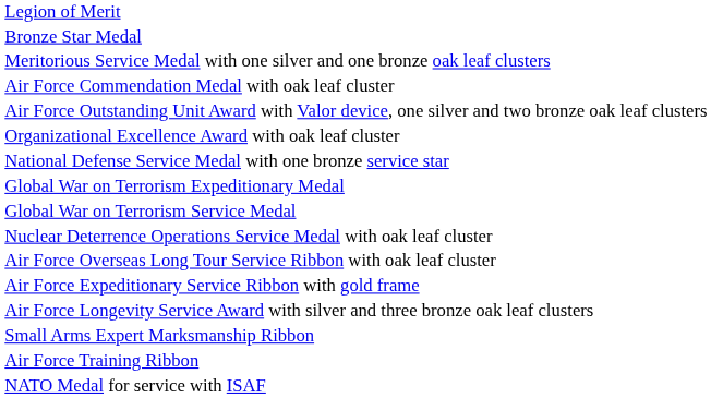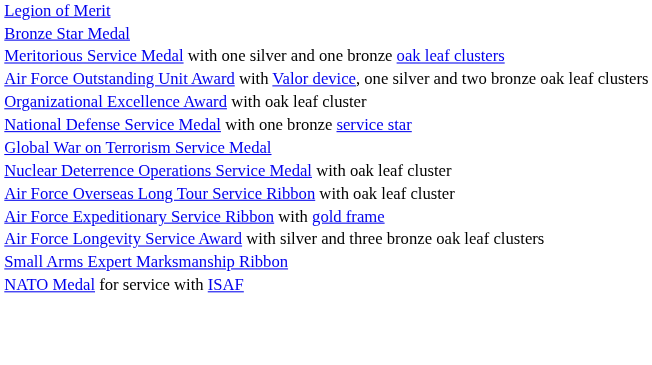 <table>
 <tr>
 <td></td>
 <td><a href='#'>Legion of Merit</a></td>
 </tr>
 <tr>
 <td></td>
 <td><a href='#'>Bronze Star Medal</a></td>
 </tr>
 <tr>
 <td><span></span><span></span></td>
 <td><a href='#'>Meritorious Service Medal</a> with one silver and one bronze <a href='#'>oak leaf clusters</a></td>
 </tr>
 <tr>
-<td></td>
-<td><a href='#'>Air Force Commendation Medal</a> with oak leaf cluster</td>
-</tr>
-<tr>
 <td><span></span><span></span><span></span><span></span></td>
 <td><a href='#'>Air Force Outstanding Unit Award</a> with <a href='#'>Valor device</a>, one silver and two bronze oak leaf clusters</td>
 </tr>
 <tr>
 <td></td>
 <td><a href='#'>Organizational Excellence Award</a> with oak leaf cluster</td>
 </tr>
 <tr>
 <td></td>
 <td><a href='#'>National Defense Service Medal</a> with one bronze <a href='#'>service star</a></td>
-</tr>
-<tr>
-<td></td>
-<td><a href='#'>Global War on Terrorism Expeditionary Medal</a></td>
 </tr>
 <tr>
 <td></td>
 <td><a href='#'>Global War on Terrorism Service Medal</a></td>
 </tr>
 <tr>
 <td></td>
 <td><a href='#'>Nuclear Deterrence Operations Service Medal</a> with oak leaf cluster</td>
 </tr>
 <tr>
 <td></td>
 <td><a href='#'>Air Force Overseas Long Tour Service Ribbon</a> with oak leaf cluster</td>
 </tr>
 <tr>
 <td></td>
 <td><a href='#'>Air Force Expeditionary Service Ribbon</a> with <a href='#'>gold frame</a></td>
 </tr>
 <tr>
 <td><span></span><span></span><span></span><span></span></td>
 <td><a href='#'>Air Force Longevity Service Award</a> with silver and three bronze oak leaf clusters</td>
 </tr>
 <tr>
 <td></td>
 <td><a href='#'>Small Arms Expert Marksmanship Ribbon</a></td>
 </tr>
 <tr>
 <td></td>
-<td><a href='#'>Air Force Training Ribbon</a></td>
-</tr>
-<tr>
-<td></td>
 <td><a href='#'>NATO Medal</a> for service with <a href='#'>ISAF</a></td>
 </tr>
 </table>
